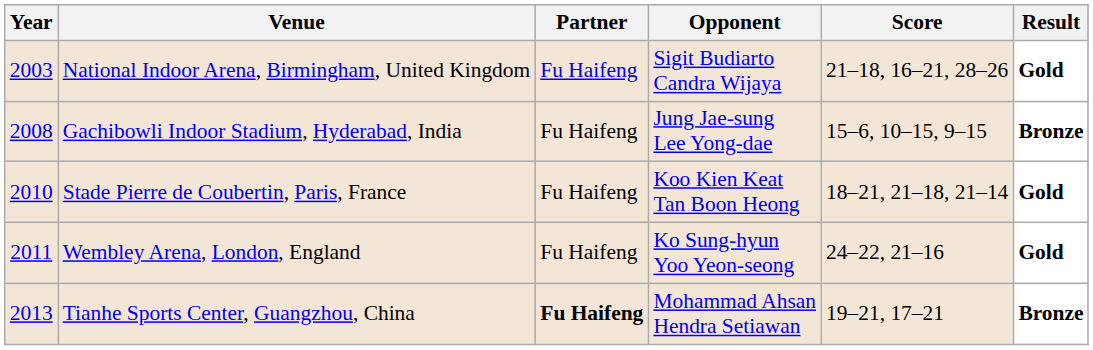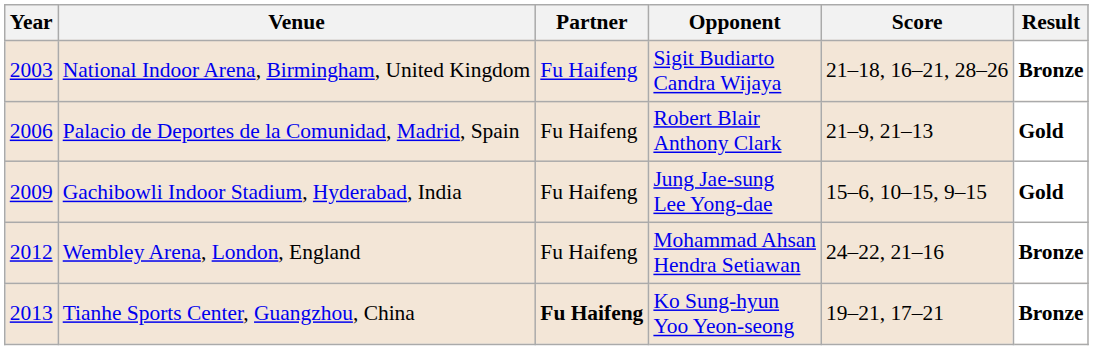 <table class="sortable wikitable" style="font-size: 90%;">
 <tr>
 <th>Year</th>
 <th>Venue</th>
 <th>Partner</th>
 <th>Opponent</th>
 <th>Score</th>
 <th>Result</th>
 </tr>
 <tr style="background:#F3E6D7">
 <td align="center"><a href='#'>2003</a></td>
 <td align="left"><a href='#'>National Indoor Arena</a>, <a href='#'>Birmingham</a>, United Kingdom</td>
 <td align="left"> <a href='#'>Fu Haifeng</a></td>
 <td align="left"> <a href='#'>Sigit Budiarto</a><br> <a href='#'>Candra Wijaya</a></td>
 <td align="left">21–18, 16–21, 28–26</td>
+<td style="text-align:left; background:white"> <strong>Bronze</strong></td>
+</tr>
+<tr style="background:#F3E6D7">
+<td align="center"><a href='#'>2006</a></td>
+<td align="left"><a href='#'>Palacio de Deportes de la Comunidad</a>, <a href='#'>Madrid</a>, Spain</td>
+<td align="left"> Fu Haifeng</td>
+<td align="left"> <a href='#'>Robert Blair</a><br> <a href='#'>Anthony Clark</a></td>
+<td align="left">21–9, 21–13</td>
 <td style="text-align:left; background:white"> <strong>Gold</strong></td>
 </tr>
 <tr style="background:#F3E6D7">
-<td align="center"><a href='#'>2008</a></td>
+<td align="center"><a href='#'>2009</a></td>
 <td align="left"><a href='#'>Gachibowli Indoor Stadium</a>, <a href='#'>Hyderabad</a>, India</td>
 <td align="left"> Fu Haifeng</td>
 <td align="left"> <a href='#'>Jung Jae-sung</a><br> <a href='#'>Lee Yong-dae</a></td>
 <td align="left">15–6, 10–15, 9–15</td>
-<td style="text-align:left; background:white"> <strong>Bronze</strong></td>
-</tr>
-<tr style="background:#F3E6D7">
-<td align="center"><a href='#'>2010</a></td>
-<td align="left"><a href='#'>Stade Pierre de Coubertin</a>, <a href='#'>Paris</a>, France</td>
-<td align="left"> Fu Haifeng</td>
-<td align="left"> <a href='#'>Koo Kien Keat</a><br> <a href='#'>Tan Boon Heong</a></td>
-<td align="left">18–21, 21–18, 21–14</td>
 <td style="text-align:left; background:white"> <strong>Gold</strong></td>
 </tr>
 <tr style="background:#F3E6D7">
-<td align="center"><a href='#'>2011</a></td>
+<td align="center"><a href='#'>2012</a></td>
 <td align="left"><a href='#'>Wembley Arena</a>, <a href='#'>London</a>, England</td>
 <td align="left"> Fu Haifeng</td>
-<td align="left"> <a href='#'>Ko Sung-hyun</a><br> <a href='#'>Yoo Yeon-seong</a></td>
+<td align="left"> <a href='#'>Mohammad Ahsan</a><br> <a href='#'>Hendra Setiawan</a></td>
 <td align="left">24–22, 21–16</td>
-<td style="text-align:left; background:white"> <strong>Gold</strong></td>
+<td style="text-align:left; background:white"> <strong>Bronze</strong></td>
 </tr>
 <tr style="background:#F3E6D7">
 <td align="center"><a href='#'>2013</a></td>
 <td align="left"><a href='#'>Tianhe Sports Center</a>, <a href='#'>Guangzhou</a>, China</td>
 <td align="left"><strong> Fu Haifeng</strong></td>
-<td align="left"> <a href='#'>Mohammad Ahsan</a><br> <a href='#'>Hendra Setiawan</a></td>
+<td align="left"> <a href='#'>Ko Sung-hyun</a><br> <a href='#'>Yoo Yeon-seong</a></td>
 <td align="left">19–21, 17–21</td>
 <td style="text-align:left; background:white"> <strong>Bronze</strong></td>
 </tr>
 </table>
